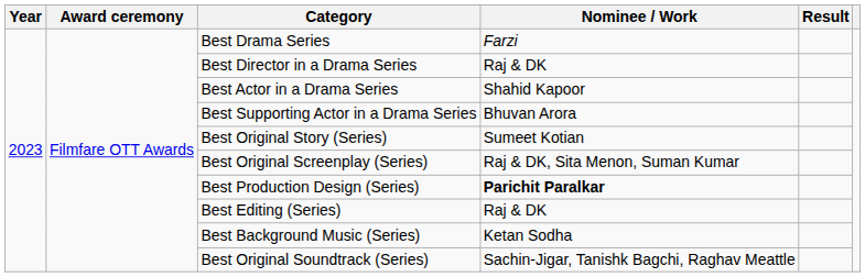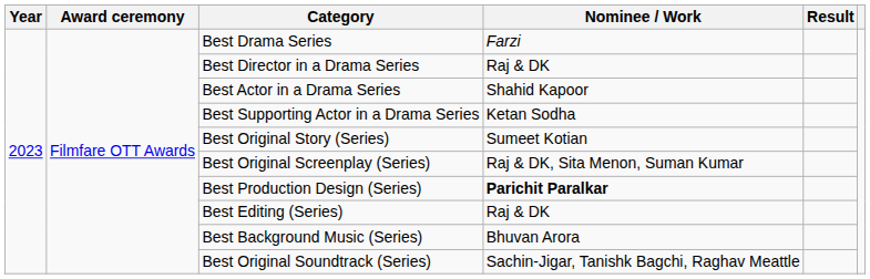 <table class="wikitable plainrowheaders sortable">
 <tr>
 <th scope="col">Year</th>
 <th scope="col">Award ceremony</th>
 <th scope="col">Category</th>
 <th scope="col">Nominee / Work</th>
 <th scope="col">Result</th>
 <th scope="col" class="unsortable"></th>
 </tr>
 <tr>
 <td rowspan="10"><a href='#'>2023</a></td>
 <td rowspan="10"><a href='#'>Filmfare OTT Awards</a></td>
 <td>Best Drama Series</td>
 <td><em>Farzi</em></td>
 <td></td>
 <td rowspan="11" style="text-align: center;"></td>
 </tr>
 <tr>
 <td>Best Director in a Drama Series</td>
 <td>Raj & DK</td>
 <td></td>
 </tr>
 <tr>
 <td>Best Actor in a Drama Series</td>
 <td>Shahid Kapoor</td>
 <td></td>
 </tr>
 <tr>
 <td>Best Supporting Actor in a Drama Series</td>
-<td>Bhuvan Arora</td>
+<td>Ketan Sodha</td>
 <td></td>
 </tr>
 <tr>
 <td>Best Original Story (Series)</td>
 <td>Sumeet Kotian</td>
 <td></td>
 </tr>
 <tr>
 <td>Best Original Screenplay  (Series)</td>
 <td>Raj & DK, Sita Menon, Suman Kumar</td>
 <td></td>
 </tr>
 <tr>
 <td>Best Production Design (Series)</td>
 <td><strong>Parichit Paralkar</strong></td>
 <td></td>
 </tr>
 <tr>
 <td>Best Editing (Series)</td>
 <td>Raj & DK</td>
 <td></td>
 </tr>
 <tr>
 <td>Best Background Music (Series)</td>
-<td>Ketan Sodha</td>
+<td>Bhuvan Arora</td>
 <td></td>
 </tr>
 <tr>
 <td>Best Original Soundtrack (Series)</td>
 <td>Sachin-Jigar, Tanishk Bagchi, Raghav Meattle</td>
 <td></td>
 </tr>
 </table>
